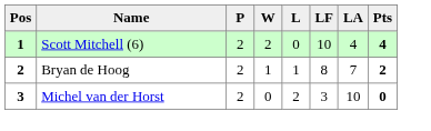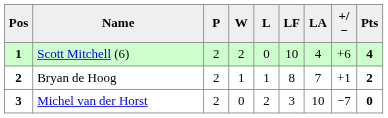 <table style=border-collapse:collapse border=1 cellspacing=0 cellpadding=5>
 <tr align=center bgcolor=#efefef>
 <th width=20>Pos</th>
 <th width=200>Name</th>
 <th width=20>P</th>
 <th width=20>W</th>
 <th width=20>L</th>
 <th width=20>LF</th>
 <th width=20>LA</th>
+<th width=20>+/−</th>
 <th width=20>Pts</th>
 </tr>
 <tr align=center style="background: #ccffcc;">
 <td><strong>1</strong></td>
 <td align="left"> <a href='#'>Scott Mitchell</a> (6)</td>
 <td>2</td>
 <td>2</td>
 <td>0</td>
 <td>10</td>
 <td>4</td>
+<td>+6</td>
 <td><strong>4</strong></td>
 </tr>
 <tr align=center>
 <td><strong>2</strong></td>
 <td align="left"> Bryan de Hoog</td>
 <td>2</td>
 <td>1</td>
 <td>1</td>
 <td>8</td>
 <td>7</td>
+<td>+1</td>
 <td><strong>2</strong></td>
 </tr>
 <tr align=center>
 <td><strong>3</strong></td>
 <td align="left"> <a href='#'>Michel van der Horst</a></td>
 <td>2</td>
 <td>0</td>
 <td>2</td>
 <td>3</td>
 <td>10</td>
+<td>−7</td>
 <td><strong>0</strong></td>
 </tr>
 </table>
